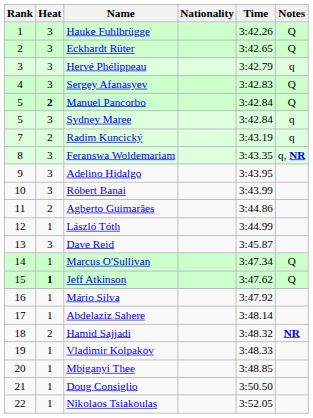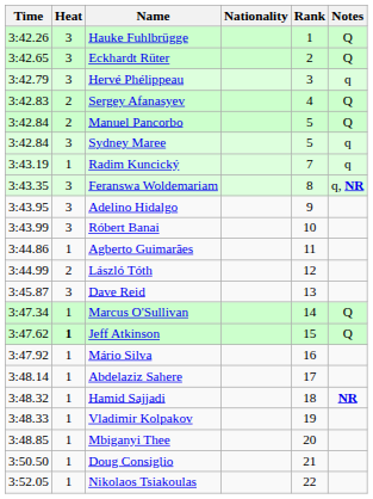 <table class="wikitable sortable" style="text-align:center">
 <tr>
-<th>Rank</th>
+<th>Time</th>
 <th>Heat</th>
 <th>Name</th>
 <th>Nationality</th>
-<th>Time</th>
+<th>Rank</th>
 <th>Notes</th>
 </tr>
 <tr bgcolor=ccffcc>
-<td>1</td>
+<td>3:42.26</td>
 <td>3</td>
 <td align="left"><a href='#'>Hauke Fuhlbrügge</a></td>
 <td align=left></td>
-<td>3:42.26</td>
+<td>1</td>
 <td>Q</td>
 </tr>
 <tr bgcolor=ccffcc>
-<td>2</td>
+<td>3:42.65</td>
 <td>3</td>
 <td align="left"><a href='#'>Eckhardt Rüter</a></td>
 <td align=left></td>
-<td>3:42.65</td>
+<td>2</td>
 <td>Q</td>
 </tr>
 <tr bgcolor=ddffdd>
-<td>3</td>
+<td>3:42.79</td>
 <td>3</td>
 <td align="left"><a href='#'>Hervé Phélippeau</a></td>
 <td align=left></td>
-<td>3:42.79</td>
+<td>3</td>
 <td>q</td>
 </tr>
 <tr bgcolor=ccffcc>
-<td>4</td>
-<td>3</td>
+<td>3:42.83</td>
+<td>2</td>
 <td align="left"><a href='#'>Sergey Afanasyev</a></td>
 <td align=left></td>
-<td>3:42.83</td>
+<td>4</td>
 <td>Q</td>
 </tr>
 <tr bgcolor=ccffcc>
-<td>5</td>
-<td><strong>2</strong></td>
+<td>3:42.84</td>
+<td>2</td>
 <td align="left"><a href='#'>Manuel Pancorbo</a></td>
 <td align=left></td>
-<td>3:42.84</td>
+<td>5</td>
 <td>Q</td>
 </tr>
 <tr bgcolor=ddffdd>
-<td>5</td>
+<td>3:42.84</td>
 <td>3</td>
 <td align="left"><a href='#'>Sydney Maree</a></td>
 <td align=left></td>
-<td>3:42.84</td>
+<td>5</td>
 <td>q</td>
 </tr>
 <tr bgcolor=ddffdd>
-<td>7</td>
-<td>2</td>
+<td>3:43.19</td>
+<td>1</td>
 <td align="left"><a href='#'>Radim Kuncický</a></td>
 <td align=left></td>
-<td>3:43.19</td>
+<td>7</td>
 <td>q</td>
 </tr>
 <tr bgcolor=ddffdd>
-<td>8</td>
+<td>3:43.35</td>
 <td>3</td>
 <td align="left"><a href='#'>Feranswa Woldemariam</a></td>
 <td align=left></td>
-<td>3:43.35</td>
+<td>8</td>
 <td>q, <strong><a href='#'>NR</a></strong></td>
 </tr>
 <tr>
-<td>9</td>
+<td>3:43.95</td>
 <td>3</td>
 <td align="left"><a href='#'>Adelino Hidalgo</a></td>
 <td align=left></td>
-<td>3:43.95</td>
+<td>9</td>
 <td></td>
 </tr>
 <tr>
-<td>10</td>
+<td>3:43.99</td>
 <td>3</td>
 <td align="left"><a href='#'>Róbert Banai</a></td>
 <td align=left></td>
-<td>3:43.99</td>
+<td>10</td>
 <td></td>
 </tr>
 <tr>
-<td>11</td>
-<td>2</td>
+<td>3:44.86</td>
+<td>1</td>
 <td align="left"><a href='#'>Agberto Guimarães</a></td>
 <td align=left></td>
-<td>3:44.86</td>
+<td>11</td>
 <td></td>
 </tr>
 <tr>
-<td>12</td>
-<td>1</td>
+<td>3:44.99</td>
+<td>2</td>
 <td align="left"><a href='#'>László Tóth</a></td>
 <td align=left></td>
-<td>3:44.99</td>
+<td>12</td>
 <td></td>
 </tr>
 <tr>
-<td>13</td>
+<td>3:45.87</td>
 <td>3</td>
 <td align="left"><a href='#'>Dave Reid</a></td>
 <td align=left></td>
-<td>3:45.87</td>
+<td>13</td>
 <td></td>
 </tr>
 <tr bgcolor=ccffcc>
-<td>14</td>
+<td>3:47.34</td>
 <td>1</td>
 <td align="left"><a href='#'>Marcus O'Sullivan</a></td>
 <td align=left></td>
-<td>3:47.34</td>
+<td>14</td>
 <td>Q</td>
 </tr>
 <tr bgcolor=ccffcc>
-<td>15</td>
+<td>3:47.62</td>
 <td><strong>1</strong></td>
 <td align="left"><a href='#'>Jeff Atkinson</a></td>
 <td align=left></td>
-<td>3:47.62</td>
+<td>15</td>
 <td>Q</td>
 </tr>
 <tr>
-<td>16</td>
+<td>3:47.92</td>
 <td>1</td>
 <td align="left"><a href='#'>Mário Silva</a></td>
 <td align=left></td>
-<td>3:47.92</td>
+<td>16</td>
 <td></td>
 </tr>
 <tr>
-<td>17</td>
+<td>3:48.14</td>
 <td>1</td>
 <td align="left"><a href='#'>Abdelaziz Sahere</a></td>
 <td align=left></td>
-<td>3:48.14</td>
+<td>17</td>
 <td></td>
 </tr>
 <tr>
-<td>18</td>
-<td>2</td>
+<td>3:48.32</td>
+<td>1</td>
 <td align="left"><a href='#'>Hamid Sajjadi</a></td>
 <td align=left></td>
-<td>3:48.32</td>
+<td>18</td>
 <td><strong><a href='#'>NR</a></strong></td>
 </tr>
 <tr>
-<td>19</td>
+<td>3:48.33</td>
 <td>1</td>
 <td align="left"><a href='#'>Vladimir Kolpakov</a></td>
 <td align=left></td>
-<td>3:48.33</td>
+<td>19</td>
 <td></td>
 </tr>
 <tr>
-<td>20</td>
+<td>3:48.85</td>
 <td>1</td>
 <td align="left"><a href='#'>Mbiganyi Thee</a></td>
 <td align=left></td>
-<td>3:48.85</td>
+<td>20</td>
 <td></td>
 </tr>
 <tr>
-<td>21</td>
+<td>3:50.50</td>
 <td>1</td>
 <td align="left"><a href='#'>Doug Consiglio</a></td>
 <td align=left></td>
-<td>3:50.50</td>
+<td>21</td>
 <td></td>
 </tr>
 <tr>
-<td>22</td>
+<td>3:52.05</td>
 <td>1</td>
 <td align="left"><a href='#'>Nikolaos Tsiakoulas</a></td>
 <td align=left></td>
-<td>3:52.05</td>
+<td>22</td>
 <td></td>
 </tr>
 </table>
